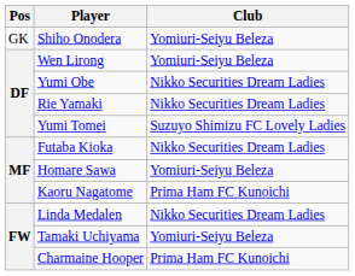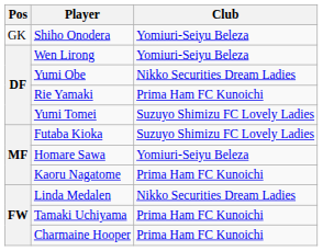 <table class="wikitable">
 <tr>
 <th>Pos</th>
 <th>Player</th>
 <th>Club</th>
 </tr>
 <tr>
 <td>GK</td>
 <td> <a href='#'>Shiho Onodera</a></td>
 <td><a href='#'>Yomiuri-Seiyu Beleza</a></td>
 </tr>
 <tr>
 <th rowspan=4>DF</th>
 <td> <a href='#'>Wen Lirong</a></td>
 <td><a href='#'>Yomiuri-Seiyu Beleza</a></td>
 </tr>
 <tr>
 <td> <a href='#'>Yumi Obe</a></td>
 <td><a href='#'>Nikko Securities Dream Ladies</a></td>
 </tr>
 <tr>
 <td> <a href='#'>Rie Yamaki</a></td>
-<td><a href='#'>Nikko Securities Dream Ladies</a></td>
+<td><a href='#'>Prima Ham FC Kunoichi</a></td>
 </tr>
 <tr>
 <td> <a href='#'>Yumi Tomei</a></td>
 <td><a href='#'>Suzuyo Shimizu FC Lovely Ladies</a></td>
 </tr>
 <tr>
 <th rowspan=3>MF</th>
 <td> <a href='#'>Futaba Kioka</a></td>
-<td><a href='#'>Nikko Securities Dream Ladies</a></td>
+<td><a href='#'>Suzuyo Shimizu FC Lovely Ladies</a></td>
 </tr>
 <tr>
 <td> <a href='#'>Homare Sawa</a></td>
 <td><a href='#'>Yomiuri-Seiyu Beleza</a></td>
 </tr>
 <tr>
 <td> <a href='#'>Kaoru Nagatome</a></td>
 <td><a href='#'>Prima Ham FC Kunoichi</a></td>
 </tr>
 <tr>
 <th rowspan=3>FW</th>
 <td> <a href='#'>Linda Medalen</a></td>
 <td><a href='#'>Nikko Securities Dream Ladies</a></td>
 </tr>
 <tr>
 <td> <a href='#'>Tamaki Uchiyama</a></td>
-<td><a href='#'>Yomiuri-Seiyu Beleza</a></td>
+<td><a href='#'>Prima Ham FC Kunoichi</a></td>
 </tr>
 <tr>
 <td> <a href='#'>Charmaine Hooper</a></td>
 <td><a href='#'>Prima Ham FC Kunoichi</a></td>
 </tr>
 </table>
